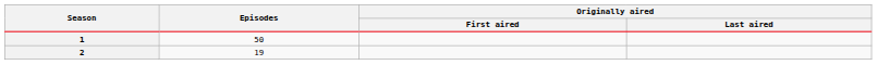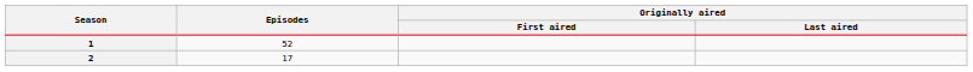 <table class="wikitable" style="font-size: 90%;text-align:center;" width="100%">
 <tr>
 <th style="border-bottom:solid 2px #EE313C;" rowspan="2">Season</th>
 <th style="border-bottom:solid 2px #EE313C;" rowspan="2">Episodes</th>
 <th colspan="2">Originally aired</th>
 </tr>
 <tr style="border-bottom:solid 2px #EE313C;">
 <th>First aired</th>
 <th>Last aired</th>
 </tr>
 <tr>
 <th>1</th>
-<td>50</td>
+<td>52</td>
 <td></td>
 <td></td>
 </tr>
 <tr>
 <th>2</th>
-<td>19</td>
+<td>17</td>
 <td></td>
 <td></td>
 </tr>
 </table>
